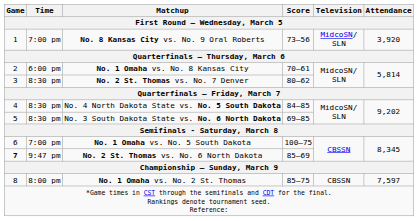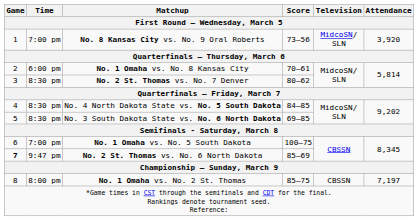 <table class="wikitable" style="font-size: 95%;text-align:center">
 <tr>
 <th>Game</th>
 <th>Time </th>
 <th>Matchup</th>
 <th>Score</th>
 <th>Television</th>
 <th>Attendance</th>
 </tr>
 <tr>
 <th colspan="6">First Round – Wednesday, March 5</th>
 </tr>
 <tr>
 <td>1</td>
 <td>7:00 pm</td>
 <td><strong>No. 8 Kansas City</strong> vs. No. 9 Oral Roberts</td>
 <td>73–56</td>
 <td><a href='#'>MidcoSN</a>/<br>SLN</td>
 <td>3,920</td>
 </tr>
 <tr>
 <th colspan="6">Quarterfinals – Thursday, March 6</th>
 </tr>
 <tr>
 <td>2</td>
 <td>6:00 pm</td>
 <td><strong>No. 1 Omaha</strong> vs. No. 8 Kansas City</td>
 <td>70–61</td>
 <td rowspan="2">MidcoSN/<br>SLN</td>
 <td rowspan="2">5,814</td>
 </tr>
 <tr>
 <td>3</td>
 <td>8:30 pm</td>
 <td><strong>No. 2 St. Thomas</strong> vs. No. 7 Denver</td>
 <td>80–62</td>
 </tr>
 <tr>
 <th colspan="6">Quarterfinals – Friday, March 7</th>
 </tr>
 <tr>
 <td>4</td>
 <td>8:30 pm</td>
 <td>No. 4 North Dakota State vs. <strong>No. 5 South Dakota</strong></td>
 <td>84–85</td>
 <td rowspan="2">MidcoSN/<br>SLN</td>
 <td rowspan="2">9,202</td>
 </tr>
 <tr>
 <td>5</td>
 <td>8:30 pm</td>
 <td>No. 3 South Dakota State vs. <strong>No. 6 North Dakota</strong></td>
 <td>69–85</td>
 </tr>
 <tr>
 <th colspan="6">Semifinals - Saturday, March 8</th>
 </tr>
 <tr>
 <td>6</td>
 <td>7:00 pm</td>
 <td><strong>No. 1 Omaha</strong> vs. No. 5 South Dakota</td>
 <td>100–75</td>
 <td rowspan="2"><a href='#'>CBSSN</a></td>
 <td rowspan="2">8,345</td>
 </tr>
 <tr>
 <td><strong>7</strong></td>
 <td>9:47 pm</td>
 <td><strong>No. 2 St. Thomas</strong> vs. No. 6 North Dakota</td>
 <td>85–69</td>
 </tr>
 <tr>
 <th colspan="6">Championship – Sunday, March 9</th>
 </tr>
 <tr>
 <td>8</td>
 <td>8:00 pm</td>
 <td><strong>No. 1 Omaha</strong> vs. No. 2 St. Thomas</td>
 <td>85–75</td>
 <td>CBSSN</td>
-<td>7,597</td>
+<td>7,197</td>
 </tr>
 <tr>
 <td colspan="6"><small>*Game times in <a href='#'>CST</a> through the semifinals and <a href='#'>CDT</a> for the final.<br>Rankings denote tournament seed.<br>Reference:</small></td>
 </tr>
 </table>
